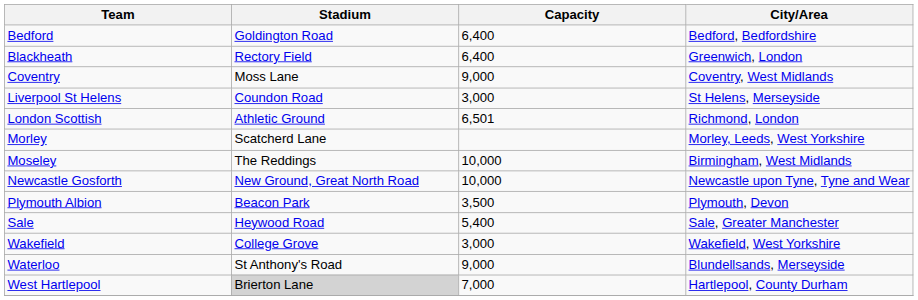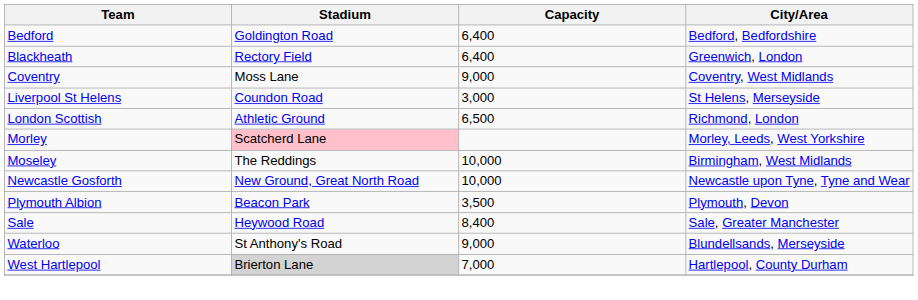 <table class="wikitable sortable">
 <tr>
 <th width=25%>Team</th>
 <th width=25%>Stadium</th>
 <th width=25%>Capacity</th>
 <th width=25%>City/Area</th>
 </tr>
 <tr>
 <td><a href='#'>Bedford</a></td>
 <td><a href='#'>Goldington Road</a></td>
 <td>6,400</td>
 <td><a href='#'>Bedford</a>, <a href='#'>Bedfordshire</a></td>
 </tr>
 <tr>
 <td><a href='#'>Blackheath</a></td>
 <td><a href='#'>Rectory Field</a></td>
 <td>6,400</td>
 <td><a href='#'>Greenwich</a>, <a href='#'>London</a></td>
 </tr>
 <tr>
 <td><a href='#'>Coventry</a></td>
 <td>Moss Lane</td>
 <td>9,000</td>
 <td><a href='#'>Coventry</a>, <a href='#'>West Midlands</a></td>
 </tr>
 <tr>
 <td><a href='#'>Liverpool St Helens</a></td>
 <td><a href='#'>Coundon Road</a></td>
 <td>3,000</td>
 <td><a href='#'>St Helens</a>, <a href='#'>Merseyside</a></td>
 </tr>
 <tr>
 <td><a href='#'>London Scottish</a></td>
 <td><a href='#'>Athletic Ground</a></td>
-<td>6,501</td>
+<td>6,500</td>
 <td><a href='#'>Richmond</a>, <a href='#'>London</a></td>
 </tr>
 <tr>
 <td><a href='#'>Morley</a></td>
-<td>Scatcherd Lane</td>
+<td style="background: pink;">Scatcherd Lane</td>
 <td></td>
 <td><a href='#'>Morley, Leeds</a>, <a href='#'>West Yorkshire</a></td>
 </tr>
 <tr>
 <td><a href='#'>Moseley</a></td>
 <td>The Reddings</td>
 <td>10,000</td>
 <td><a href='#'>Birmingham</a>, <a href='#'>West Midlands</a></td>
 </tr>
 <tr>
 <td><a href='#'>Newcastle Gosforth</a></td>
 <td><a href='#'>New Ground, Great North Road</a></td>
 <td>10,000</td>
 <td><a href='#'>Newcastle upon Tyne</a>, <a href='#'>Tyne and Wear</a></td>
 </tr>
 <tr>
 <td><a href='#'>Plymouth Albion</a></td>
 <td><a href='#'>Beacon Park</a></td>
 <td>3,500</td>
 <td><a href='#'>Plymouth</a>, <a href='#'>Devon</a></td>
 </tr>
 <tr>
 <td><a href='#'>Sale</a></td>
 <td><a href='#'>Heywood Road</a></td>
-<td>5,400</td>
+<td>8,400</td>
 <td><a href='#'>Sale</a>, <a href='#'>Greater Manchester</a></td>
-</tr>
-<tr>
-<td><a href='#'>Wakefield</a></td>
-<td><a href='#'>College Grove</a></td>
-<td>3,000</td>
-<td><a href='#'>Wakefield</a>, <a href='#'>West Yorkshire</a></td>
 </tr>
 <tr>
 <td><a href='#'>Waterloo</a></td>
 <td>St Anthony's Road</td>
 <td>9,000</td>
 <td><a href='#'>Blundellsands</a>, <a href='#'>Merseyside</a></td>
 </tr>
 <tr>
 <td><a href='#'>West Hartlepool</a></td>
 <td style="background: lightgrey;">Brierton Lane</td>
 <td>7,000</td>
 <td><a href='#'>Hartlepool</a>, <a href='#'>County Durham</a></td>
 </tr>
 <tr>
 </tr>
 </table>
